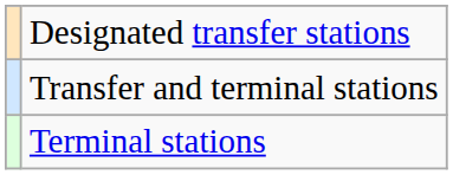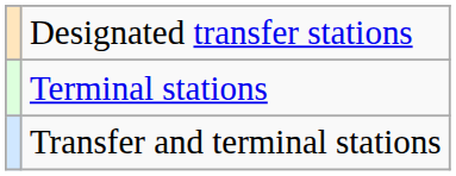 <table class="wikitable" summary="Legend for main table">
 <tr>
 <td style="background-color:#FFE6BD"></td>
 <td>Designated <a href='#'>transfer stations</a></td>
 </tr>
 <tr>
+<td style="background-color:#DDFFDD"></td>
+<td><a href='#'>Terminal stations</a></td>
+</tr>
+<tr>
 <td style="background-color:#D0E7FF"></td>
 <td>Transfer and terminal stations</td>
 </tr>
-<tr>
-<td style="background-color:#DDFFDD"></td>
-<td><a href='#'>Terminal stations</a></td>
-</tr>
 </table>
